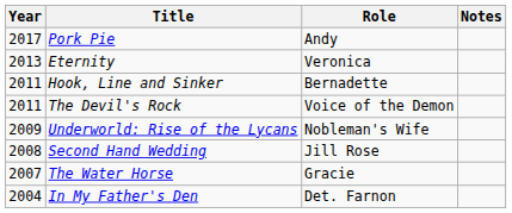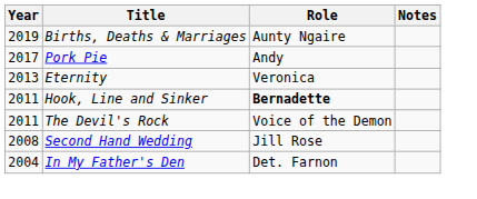 <table class="wikitable">
 <tr>
 <th>Year</th>
 <th>Title</th>
 <th>Role</th>
 <th>Notes</th>
+</tr>
+<tr>
+<td>2019</td>
+<td><em>Births, Deaths & Marriages</em></td>
+<td>Aunty Ngaire</td>
+<td></td>
 </tr>
 <tr>
 <td>2017</td>
 <td><em><a href='#'>Pork Pie</a></em></td>
 <td>Andy</td>
 <td></td>
 </tr>
 <tr>
 <td>2013</td>
 <td><em>Eternity</em></td>
 <td>Veronica</td>
 <td></td>
 </tr>
 <tr>
 <td>2011</td>
 <td><em>Hook, Line and Sinker</em></td>
-<td>Bernadette</td>
+<td><strong>Bernadette</strong></td>
 <td></td>
 </tr>
 <tr>
 <td>2011</td>
 <td><em>The Devil's Rock</em></td>
 <td>Voice of the Demon</td>
 <td></td>
 </tr>
 <tr>
-<td>2009</td>
-<td><em><a href='#'>Underworld: Rise of the Lycans</a></em></td>
-<td>Nobleman's Wife</td>
-<td></td>
-</tr>
-<tr>
 <td>2008</td>
 <td><em><a href='#'>Second Hand Wedding</a></em></td>
 <td>Jill Rose</td>
-<td></td>
-</tr>
-<tr>
-<td>2007</td>
-<td><em><a href='#'>The Water Horse</a></em></td>
-<td>Gracie</td>
 <td></td>
 </tr>
 <tr>
 <td>2004</td>
 <td><em><a href='#'>In My Father's Den</a></em></td>
 <td>Det. Farnon</td>
 <td></td>
 </tr>
 </table>
